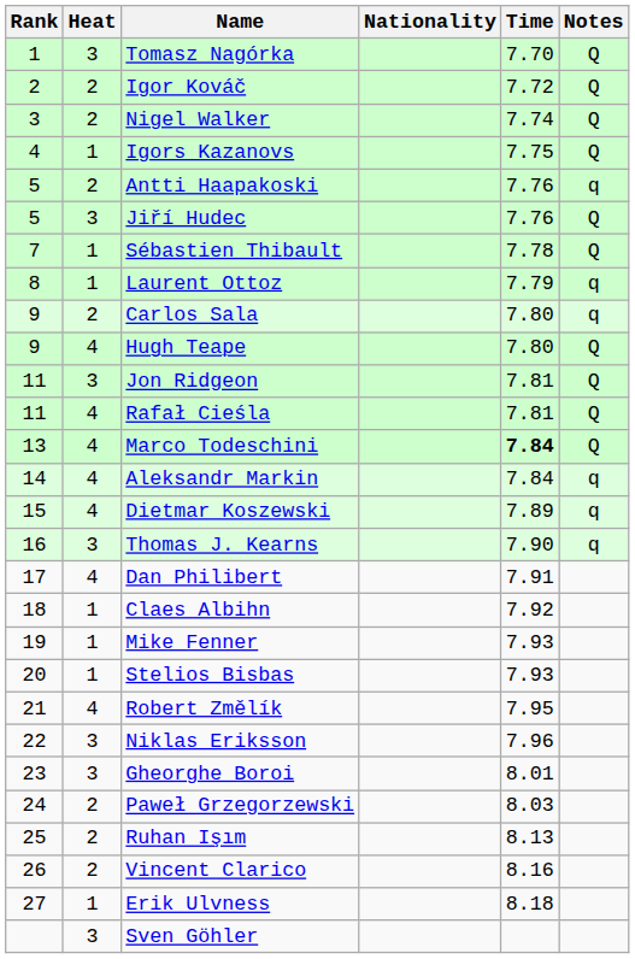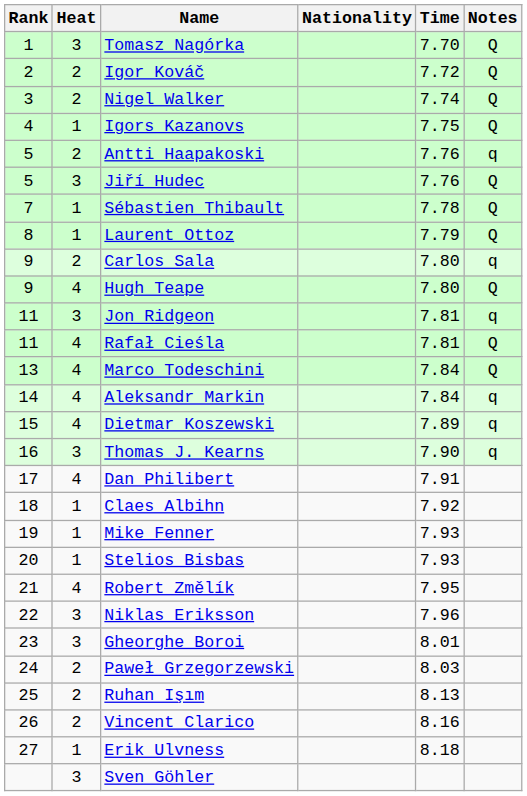 <table class="wikitable sortable" style="text-align:center">
 <tr>
 <th>Rank</th>
 <th>Heat</th>
 <th>Name</th>
 <th>Nationality</th>
 <th>Time</th>
 <th>Notes</th>
 </tr>
 <tr bgcolor=ccffcc>
 <td>1</td>
 <td>3</td>
 <td align="left"><a href='#'>Tomasz Nagórka</a></td>
 <td align=left></td>
 <td>7.70</td>
 <td>Q</td>
 </tr>
 <tr bgcolor=ccffcc>
 <td>2</td>
 <td>2</td>
 <td align="left"><a href='#'>Igor Kováč</a></td>
 <td align=left></td>
 <td>7.72</td>
 <td>Q</td>
 </tr>
 <tr bgcolor=ccffcc>
 <td>3</td>
 <td>2</td>
 <td align="left"><a href='#'>Nigel Walker</a></td>
 <td align=left></td>
 <td>7.74</td>
 <td>Q</td>
 </tr>
 <tr bgcolor=ccffcc>
 <td>4</td>
 <td>1</td>
 <td align="left"><a href='#'>Igors Kazanovs</a></td>
 <td align=left></td>
 <td>7.75</td>
 <td>Q</td>
 </tr>
 <tr bgcolor=ccffcc>
 <td>5</td>
 <td>2</td>
 <td align="left"><a href='#'>Antti Haapakoski</a></td>
 <td align=left></td>
 <td>7.76</td>
 <td>q</td>
 </tr>
 <tr bgcolor=ccffcc>
 <td>5</td>
 <td>3</td>
 <td align="left"><a href='#'>Jiří Hudec</a></td>
 <td align=left></td>
 <td>7.76</td>
 <td>Q</td>
 </tr>
 <tr bgcolor=ccffcc>
 <td>7</td>
 <td>1</td>
 <td align="left"><a href='#'>Sébastien Thibault</a></td>
 <td align=left></td>
 <td>7.78</td>
 <td>Q</td>
 </tr>
 <tr bgcolor=ccffcc>
 <td>8</td>
 <td>1</td>
 <td align="left"><a href='#'>Laurent Ottoz</a></td>
 <td align=left></td>
 <td>7.79</td>
-<td>q</td>
+<td>Q</td>
 </tr>
 <tr bgcolor=ddffdd>
 <td>9</td>
 <td>2</td>
 <td align="left"><a href='#'>Carlos Sala</a></td>
 <td align=left></td>
 <td>7.80</td>
 <td>q</td>
 </tr>
 <tr bgcolor=ccffcc>
 <td>9</td>
 <td>4</td>
 <td align="left"><a href='#'>Hugh Teape</a></td>
 <td align=left></td>
 <td>7.80</td>
 <td>Q</td>
 </tr>
 <tr bgcolor=ccffcc>
 <td>11</td>
 <td>3</td>
 <td align="left"><a href='#'>Jon Ridgeon</a></td>
 <td align=left></td>
 <td>7.81</td>
-<td>Q</td>
+<td>q</td>
 </tr>
 <tr bgcolor=ccffcc>
 <td>11</td>
 <td>4</td>
 <td align="left"><a href='#'>Rafał Cieśla</a></td>
 <td align=left></td>
 <td>7.81</td>
 <td>Q</td>
 </tr>
 <tr bgcolor=ccffcc>
 <td>13</td>
 <td>4</td>
 <td align="left"><a href='#'>Marco Todeschini</a></td>
 <td align=left></td>
-<td><strong>7.84</strong></td>
+<td>7.84</td>
 <td>Q</td>
 </tr>
 <tr bgcolor=ddffdd>
 <td>14</td>
 <td>4</td>
 <td align="left"><a href='#'>Aleksandr Markin</a></td>
 <td align=left></td>
 <td>7.84</td>
 <td>q</td>
 </tr>
 <tr bgcolor=ddffdd>
 <td>15</td>
 <td>4</td>
 <td align="left"><a href='#'>Dietmar Koszewski</a></td>
 <td align=left></td>
 <td>7.89</td>
 <td>q</td>
 </tr>
 <tr bgcolor=ddffdd>
 <td>16</td>
 <td>3</td>
 <td align="left"><a href='#'>Thomas J. Kearns</a></td>
 <td align=left></td>
 <td>7.90</td>
 <td>q</td>
 </tr>
 <tr>
 <td>17</td>
 <td>4</td>
 <td align="left"><a href='#'>Dan Philibert</a></td>
 <td align=left></td>
 <td>7.91</td>
 <td></td>
 </tr>
 <tr>
 <td>18</td>
 <td>1</td>
 <td align="left"><a href='#'>Claes Albihn</a></td>
 <td align=left></td>
 <td>7.92</td>
 <td></td>
 </tr>
 <tr>
 <td>19</td>
 <td>1</td>
 <td align="left"><a href='#'>Mike Fenner</a></td>
 <td align=left></td>
 <td>7.93</td>
 <td></td>
 </tr>
 <tr>
 <td>20</td>
 <td>1</td>
 <td align="left"><a href='#'>Stelios Bisbas</a></td>
 <td align=left></td>
 <td>7.93</td>
 <td></td>
 </tr>
 <tr>
 <td>21</td>
 <td>4</td>
 <td align="left"><a href='#'>Robert Změlík</a></td>
 <td align=left></td>
 <td>7.95</td>
 <td></td>
 </tr>
 <tr>
 <td>22</td>
 <td>3</td>
 <td align="left"><a href='#'>Niklas Eriksson</a></td>
 <td align=left></td>
 <td>7.96</td>
 <td></td>
 </tr>
 <tr>
 <td>23</td>
 <td>3</td>
 <td align="left"><a href='#'>Gheorghe Boroi</a></td>
 <td align=left></td>
 <td>8.01</td>
 <td></td>
 </tr>
 <tr>
 <td>24</td>
 <td>2</td>
 <td align="left"><a href='#'>Paweł Grzegorzewski</a></td>
 <td align=left></td>
 <td>8.03</td>
 <td></td>
 </tr>
 <tr>
 <td>25</td>
 <td>2</td>
 <td align="left"><a href='#'>Ruhan Işım</a></td>
 <td align=left></td>
 <td>8.13</td>
 <td></td>
 </tr>
 <tr>
 <td>26</td>
 <td>2</td>
 <td align="left"><a href='#'>Vincent Clarico</a></td>
 <td align=left></td>
 <td>8.16</td>
 <td></td>
 </tr>
 <tr>
 <td>27</td>
 <td>1</td>
 <td align="left"><a href='#'>Erik Ulvness</a></td>
 <td align=left></td>
 <td>8.18</td>
 <td></td>
 </tr>
 <tr>
 <td></td>
 <td>3</td>
 <td align="left"><a href='#'>Sven Göhler</a></td>
 <td align=left></td>
 <td></td>
 <td></td>
 </tr>
 </table>
